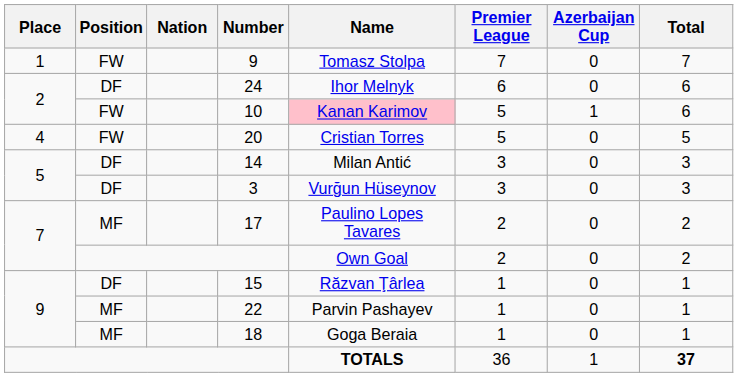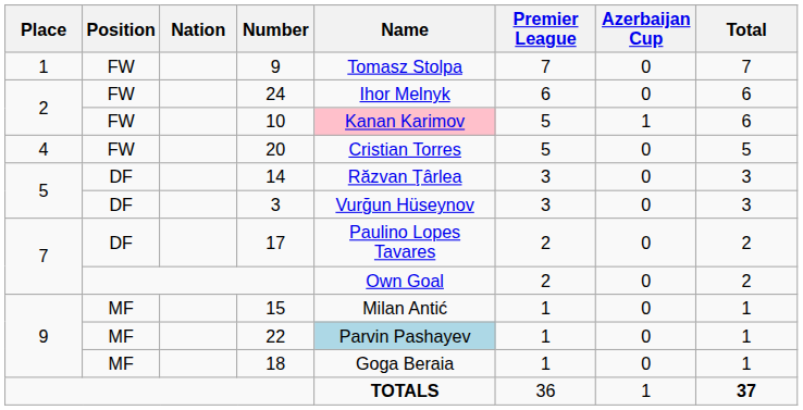 <table class="wikitable" style="font-size: 95%; text-align: center;">
 <tr>
 <th width=60>Place</th>
 <th width=60>Position</th>
 <th width=60>Nation</th>
 <th width=60>Number</th>
 <th width=150>Name</th>
 <th width=80><a href='#'>Premier League</a></th>
 <th width=80><a href='#'>Azerbaijan Cup</a></th>
 <th width=80>Total</th>
 </tr>
 <tr>
 <td>1</td>
 <td>FW</td>
 <td></td>
 <td>9</td>
 <td><a href='#'>Tomasz Stolpa</a></td>
 <td>7</td>
 <td>0</td>
 <td>7</td>
 </tr>
 <tr>
 <td rowspan="2">2</td>
-<td>DF</td>
+<td>FW</td>
 <td></td>
 <td>24</td>
 <td><a href='#'>Ihor Melnyk</a></td>
 <td>6</td>
 <td>0</td>
 <td>6</td>
 </tr>
 <tr>
 <td>FW</td>
 <td></td>
 <td>10</td>
 <td style="background: pink;"><a href='#'>Kanan Karimov</a></td>
 <td>5</td>
 <td>1</td>
 <td>6</td>
 </tr>
 <tr>
 <td>4</td>
 <td>FW</td>
 <td></td>
 <td>20</td>
 <td><a href='#'>Cristian Torres</a></td>
 <td>5</td>
 <td>0</td>
 <td>5</td>
 </tr>
 <tr>
 <td rowspan="2">5</td>
 <td>DF</td>
 <td></td>
 <td>14</td>
-<td>Milan Antić</td>
+<td><a href='#'>Răzvan Ţârlea</a></td>
 <td>3</td>
 <td>0</td>
 <td>3</td>
 </tr>
 <tr>
 <td>DF</td>
 <td></td>
 <td>3</td>
 <td><a href='#'>Vurğun Hüseynov</a></td>
 <td>3</td>
 <td>0</td>
 <td>3</td>
 </tr>
 <tr>
 <td rowspan="2">7</td>
-<td>MF</td>
+<td>DF</td>
 <td></td>
 <td>17</td>
 <td><a href='#'>Paulino Lopes Tavares</a></td>
 <td>2</td>
 <td>0</td>
 <td>2</td>
 </tr>
 <tr>
 <td colspan="3"></td>
 <td><a href='#'>Own Goal</a></td>
 <td>2</td>
 <td>0</td>
 <td>2</td>
 </tr>
 <tr>
 <td rowspan="3">9</td>
-<td>DF</td>
+<td>MF</td>
 <td></td>
 <td>15</td>
-<td><a href='#'>Răzvan Ţârlea</a></td>
+<td>Milan Antić</td>
 <td>1</td>
 <td>0</td>
 <td>1</td>
 </tr>
 <tr>
 <td>MF</td>
 <td></td>
 <td>22</td>
-<td>Parvin Pashayev</td>
+<td style="background: lightblue;">Parvin Pashayev</td>
 <td>1</td>
 <td>0</td>
 <td>1</td>
 </tr>
 <tr>
 <td>MF</td>
 <td></td>
 <td>18</td>
 <td>Goga Beraia</td>
 <td>1</td>
 <td>0</td>
 <td>1</td>
 </tr>
 <tr>
 <td colspan="4"></td>
 <td><strong>TOTALS</strong></td>
 <td>36</td>
 <td>1</td>
 <td><strong>37</strong></td>
 </tr>
 </table>
